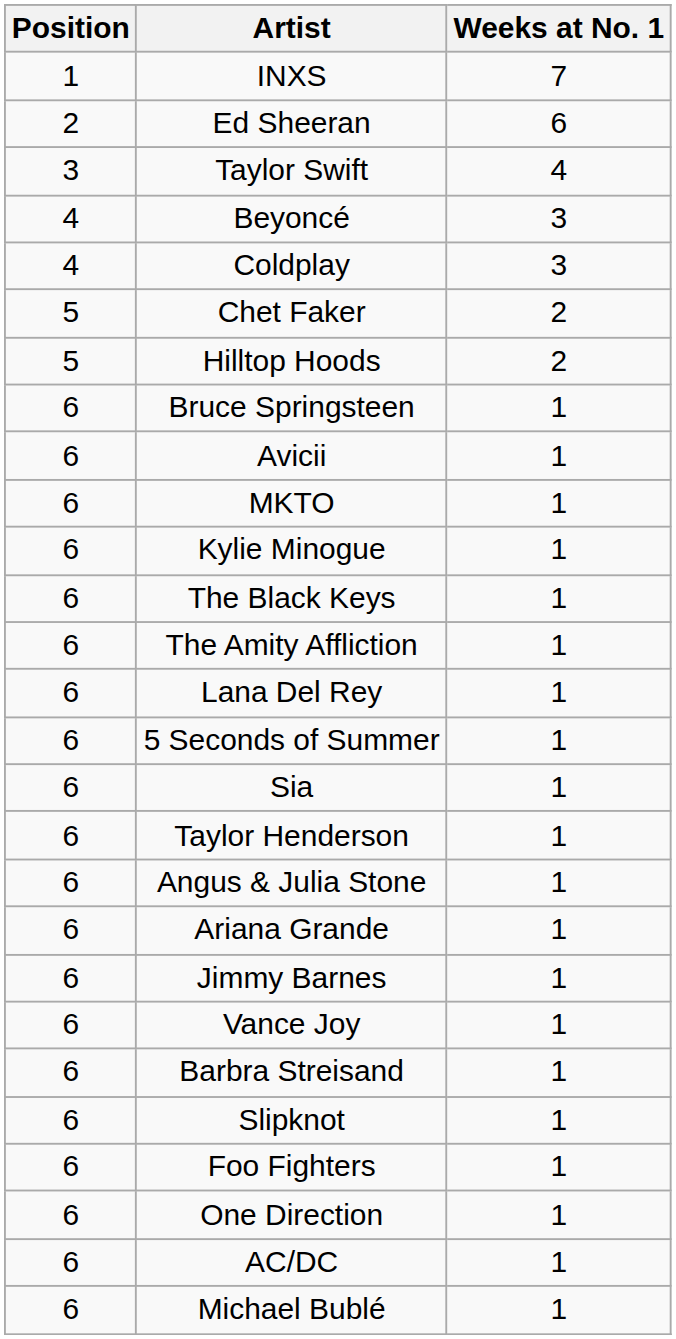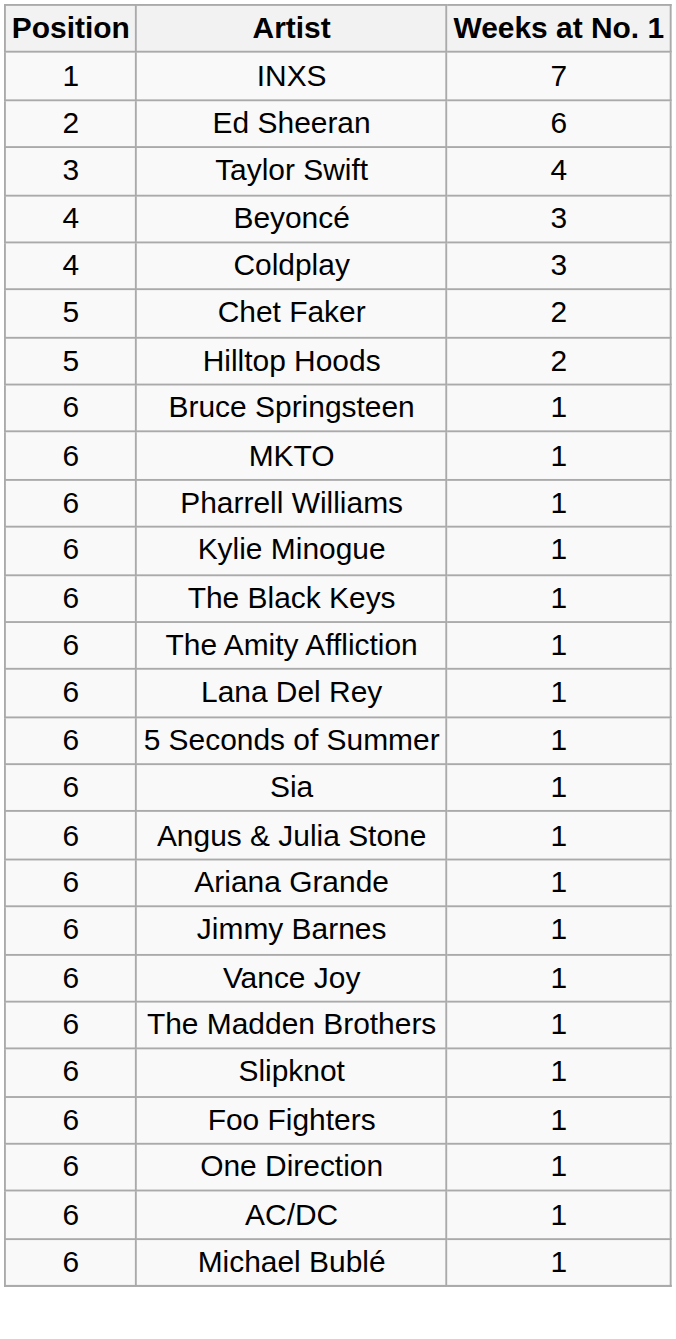 <table class="wikitable">
 <tr>
 <th style="text-align: center;">Position</th>
 <th style="text-align: center;">Artist</th>
 <th style="text-align: center;">Weeks at No. 1</th>
 </tr>
 <tr>
 <td style="text-align: center;">1</td>
 <td style="text-align: center;">INXS</td>
 <td style="text-align: center;">7</td>
 </tr>
 <tr>
 <td style="text-align: center;">2</td>
 <td style="text-align: center;">Ed Sheeran</td>
 <td style="text-align: center;">6</td>
 </tr>
 <tr>
 <td style="text-align: center;">3</td>
 <td style="text-align: center;">Taylor Swift</td>
 <td style="text-align: center;">4</td>
 </tr>
 <tr>
 <td style="text-align: center;">4</td>
 <td style="text-align: center;">Beyoncé</td>
 <td style="text-align: center;">3</td>
 </tr>
 <tr>
 <td style="text-align: center;">4</td>
 <td style="text-align: center;">Coldplay</td>
 <td style="text-align: center;">3</td>
 </tr>
 <tr>
 <td style="text-align: center;">5</td>
 <td style="text-align: center;">Chet Faker</td>
 <td style="text-align: center;">2</td>
 </tr>
 <tr>
 <td style="text-align: center;">5</td>
 <td style="text-align: center;">Hilltop Hoods</td>
 <td style="text-align: center;">2</td>
 </tr>
 <tr>
 <td style="text-align: center;">6</td>
 <td style="text-align: center;">Bruce Springsteen</td>
 <td style="text-align: center;">1</td>
 </tr>
 <tr>
 <td style="text-align: center;">6</td>
-<td style="text-align: center;">Avicii</td>
+<td style="text-align: center;">MKTO</td>
 <td style="text-align: center;">1</td>
 </tr>
 <tr>
 <td style="text-align: center;">6</td>
-<td style="text-align: center;">MKTO</td>
+<td style="text-align: center;">Pharrell Williams</td>
 <td style="text-align: center;">1</td>
 </tr>
 <tr>
 <td style="text-align: center;">6</td>
 <td style="text-align: center;">Kylie Minogue</td>
 <td style="text-align: center;">1</td>
 </tr>
 <tr>
 <td style="text-align: center;">6</td>
 <td style="text-align: center;">The Black Keys</td>
 <td style="text-align: center;">1</td>
 </tr>
 <tr>
 <td style="text-align: center;">6</td>
 <td style="text-align: center;">The Amity Affliction</td>
 <td style="text-align: center;">1</td>
 </tr>
 <tr>
 <td style="text-align: center;">6</td>
 <td style="text-align: center;">Lana Del Rey</td>
 <td style="text-align: center;">1</td>
 </tr>
 <tr>
 <td style="text-align: center;">6</td>
 <td style="text-align: center;">5 Seconds of Summer</td>
 <td style="text-align: center;">1</td>
 </tr>
 <tr>
 <td style="text-align: center;">6</td>
 <td style="text-align: center;">Sia</td>
 <td style="text-align: center;">1</td>
 </tr>
 <tr>
 <td style="text-align: center;">6</td>
-<td style="text-align: center;">Taylor Henderson</td>
-<td style="text-align: center;">1</td>
-</tr>
-<tr>
-<td style="text-align: center;">6</td>
 <td style="text-align: center;">Angus & Julia Stone</td>
 <td style="text-align: center;">1</td>
 </tr>
 <tr>
 <td style="text-align: center;">6</td>
 <td style="text-align: center;">Ariana Grande</td>
 <td style="text-align: center;">1</td>
 </tr>
 <tr>
 <td style="text-align: center;">6</td>
 <td style="text-align: center;">Jimmy Barnes</td>
 <td style="text-align: center;">1</td>
 </tr>
 <tr>
 <td style="text-align: center;">6</td>
 <td style="text-align: center;">Vance Joy</td>
 <td style="text-align: center;">1</td>
 </tr>
 <tr>
 <td style="text-align: center;">6</td>
-<td style="text-align: center;">Barbra Streisand</td>
+<td style="text-align: center;">The Madden Brothers</td>
 <td style="text-align: center;">1</td>
 </tr>
 <tr>
 <td style="text-align: center;">6</td>
 <td style="text-align: center;">Slipknot</td>
 <td style="text-align: center;">1</td>
 </tr>
 <tr>
 <td style="text-align: center;">6</td>
 <td style="text-align: center;">Foo Fighters</td>
 <td style="text-align: center;">1</td>
 </tr>
 <tr>
 <td style="text-align: center;">6</td>
 <td style="text-align: center;">One Direction</td>
 <td style="text-align: center;">1</td>
 </tr>
 <tr>
 <td style="text-align: center;">6</td>
 <td style="text-align: center;">AC/DC</td>
 <td style="text-align: center;">1</td>
 </tr>
 <tr>
 <td style="text-align: center;">6</td>
 <td style="text-align: center;">Michael Bublé</td>
 <td style="text-align: center;">1</td>
 </tr>
 <tr>
 </tr>
 </table>
